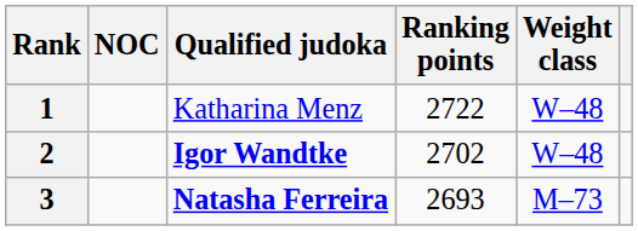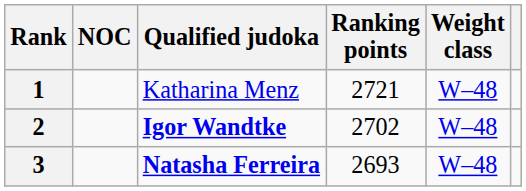 <table class="wikitable">
 <tr>
 <th>Rank</th>
 <th>NOC</th>
 <th>Qualified judoka</th>
 <th>Ranking<br>points</th>
 <th>Weight<br>class</th>
 <th></th>
 </tr>
 <tr>
 <th>1</th>
 <td></td>
 <td><a href='#'>Katharina Menz</a></td>
-<td align=center>2722</td>
+<td align=center>2721</td>
 <td align=center><a href='#'>W–48</a></td>
 <td></td>
 </tr>
 <tr>
 <th>2</th>
 <td></td>
 <td><strong><a href='#'>Igor Wandtke</a></strong></td>
 <td align=center>2702</td>
 <td align=center><a href='#'>W–48</a></td>
 <td></td>
 </tr>
 <tr>
 <th>3</th>
 <td></td>
 <td><strong><a href='#'>Natasha Ferreira</a></strong></td>
 <td align=center>2693</td>
-<td align=center><a href='#'>M–73</a></td>
+<td align=center><a href='#'>W–48</a></td>
 <td></td>
 </tr>
 </table>
